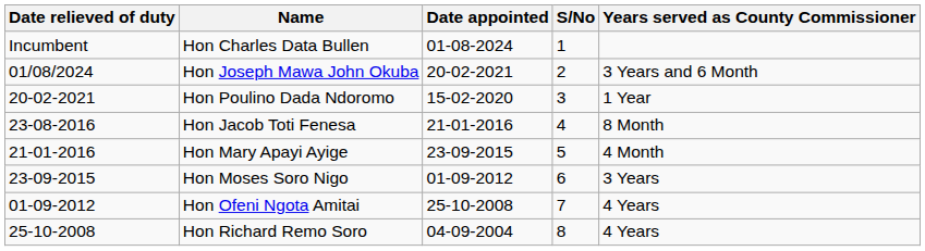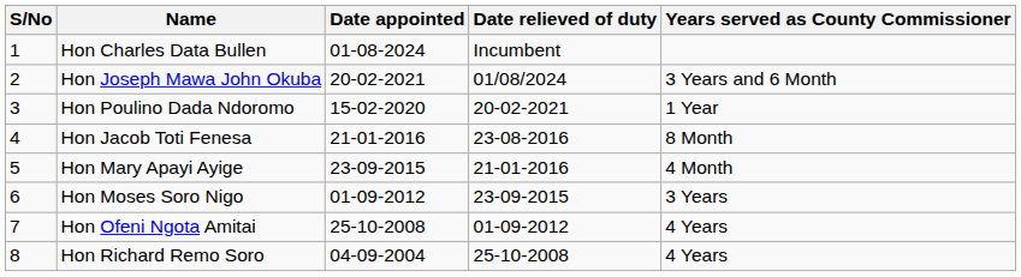 <table class="wikitable sortable">
 <tr>
-<th>Date relieved of duty</th>
+<th>S/No</th>
 <th>Name</th>
 <th>Date appointed</th>
-<th>S/No</th>
+<th>Date relieved of duty</th>
 <th>Years served as County Commissioner</th>
 </tr>
 <tr>
-<td>Incumbent</td>
+<td>1</td>
 <td>Hon Charles Data Bullen</td>
 <td>01-08-2024</td>
-<td>1</td>
+<td>Incumbent</td>
 <td></td>
 </tr>
 <tr>
-<td>01/08/2024</td>
+<td>2</td>
 <td>Hon <a href='#'>Joseph Mawa John Okuba</a></td>
 <td>20-02-2021</td>
-<td>2</td>
+<td>01/08/2024</td>
 <td>3 Years and 6 Month</td>
 </tr>
 <tr>
-<td>20-02-2021</td>
+<td>3</td>
 <td>Hon Poulino Dada Ndoromo</td>
 <td>15-02-2020</td>
-<td>3</td>
+<td>20-02-2021</td>
 <td>1 Year</td>
 </tr>
 <tr>
-<td>23-08-2016</td>
+<td>4</td>
 <td>Hon Jacob Toti Fenesa</td>
 <td>21-01-2016</td>
-<td>4</td>
+<td>23-08-2016</td>
 <td>8 Month</td>
 </tr>
 <tr>
-<td>21-01-2016</td>
+<td>5</td>
 <td>Hon Mary Apayi Ayige</td>
 <td>23-09-2015</td>
-<td>5</td>
+<td>21-01-2016</td>
 <td>4 Month</td>
 </tr>
 <tr>
-<td>23-09-2015</td>
+<td>6</td>
 <td>Hon Moses Soro Nigo</td>
 <td>01-09-2012</td>
-<td>6</td>
+<td>23-09-2015</td>
 <td>3 Years</td>
 </tr>
 <tr>
-<td>01-09-2012</td>
+<td>7</td>
 <td>Hon <a href='#'>Ofeni Ngota</a> Amitai</td>
 <td>25-10-2008</td>
-<td>7</td>
+<td>01-09-2012</td>
 <td>4 Years</td>
 </tr>
 <tr>
-<td>25-10-2008</td>
+<td>8</td>
 <td>Hon Richard Remo Soro</td>
 <td>04-09-2004</td>
-<td>8</td>
+<td>25-10-2008</td>
 <td>4 Years</td>
 </tr>
 </table>
